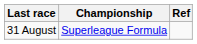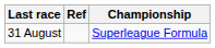 <table class="wikitable" style="font-size: 85%">
 <tr>
 <th>Last race</th>
+<th>Ref</th>
 <th>Championship</th>
-<th>Ref</th>
 </tr>
 <tr>
 <td>31 August</td>
+<td></td>
 <td><a href='#'>Superleague Formula</a></td>
-<td></td>
 </tr>
 </table>
